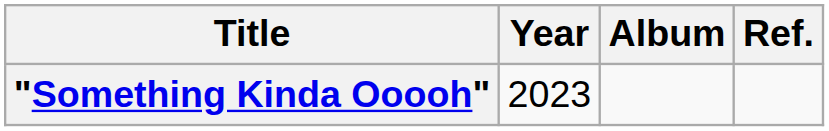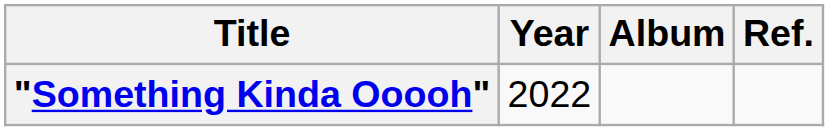 <table class="wikitable plainrowheaders" style="text-align:center;">
 <tr>
 <th scope="col" rowspan="1">Title</th>
 <th scope="col" rowspan="1">Year</th>
 <th scope="col" rowspan="1">Album</th>
 <th scope="col" rowspan="1">Ref.</th>
 </tr>
 <tr>
 <th scope="row">"<a href='#'>Something Kinda Ooooh</a>"<br></th>
-<td>2023</td>
+<td>2022</td>
 <td></td>
 <td></td>
 </tr>
 </table>
